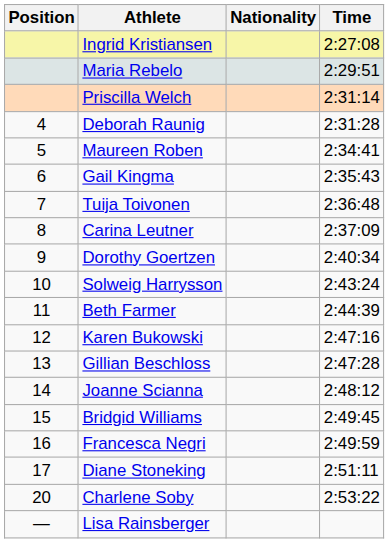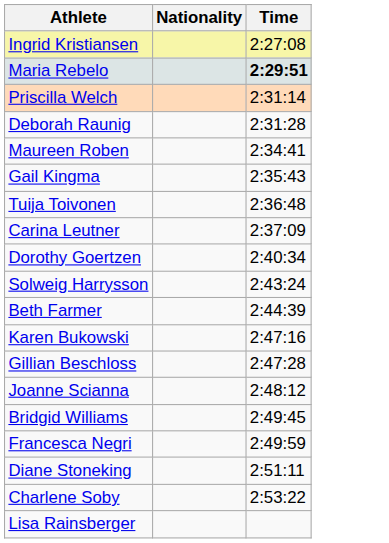 <table class="wikitable sortable">
 <tr>
-<th>Position</th>
 <th>Athlete</th>
 <th>Nationality</th>
 <th>Time</th>
 </tr>
 <tr bgcolor=#F7F6A8>
-<td align=center></td>
 <td><a href='#'>Ingrid Kristiansen</a></td>
 <td></td>
 <td>2:27:08</td>
 </tr>
 <tr bgcolor=#DCE5E5>
-<td align=center></td>
 <td><a href='#'>Maria Rebelo</a></td>
 <td></td>
-<td>2:29:51</td>
+<td><strong>2:29:51</strong></td>
 </tr>
 <tr bgcolor=#FFDAB9>
-<td align=center></td>
 <td><a href='#'>Priscilla Welch</a></td>
 <td></td>
 <td>2:31:14</td>
 </tr>
 <tr>
-<td align=center>4</td>
 <td><a href='#'>Deborah Raunig</a></td>
 <td></td>
 <td>2:31:28</td>
 </tr>
 <tr>
-<td align=center>5</td>
 <td><a href='#'>Maureen Roben</a></td>
 <td></td>
 <td>2:34:41</td>
 </tr>
 <tr>
-<td align=center>6</td>
 <td><a href='#'>Gail Kingma</a></td>
 <td></td>
 <td>2:35:43</td>
 </tr>
 <tr>
-<td align=center>7</td>
 <td><a href='#'>Tuija Toivonen</a></td>
 <td></td>
 <td>2:36:48</td>
 </tr>
 <tr>
-<td align=center>8</td>
 <td><a href='#'>Carina Leutner</a></td>
 <td></td>
 <td>2:37:09</td>
 </tr>
 <tr>
-<td align=center>9</td>
 <td><a href='#'>Dorothy Goertzen</a></td>
 <td></td>
 <td>2:40:34</td>
 </tr>
 <tr>
-<td align=center>10</td>
 <td><a href='#'>Solweig Harrysson</a></td>
 <td></td>
 <td>2:43:24</td>
 </tr>
 <tr>
-<td align=center>11</td>
 <td><a href='#'>Beth Farmer</a></td>
 <td></td>
 <td>2:44:39</td>
 </tr>
 <tr>
-<td align=center>12</td>
 <td><a href='#'>Karen Bukowski</a></td>
 <td></td>
 <td>2:47:16</td>
 </tr>
 <tr>
-<td align=center>13</td>
 <td><a href='#'>Gillian Beschloss</a></td>
 <td></td>
 <td>2:47:28</td>
 </tr>
 <tr>
-<td align=center>14</td>
 <td><a href='#'>Joanne Scianna</a></td>
 <td></td>
 <td>2:48:12</td>
 </tr>
 <tr>
-<td align=center>15</td>
 <td><a href='#'>Bridgid Williams</a></td>
 <td></td>
 <td>2:49:45</td>
 </tr>
 <tr>
-<td align=center>16</td>
 <td><a href='#'>Francesca Negri</a></td>
 <td></td>
 <td>2:49:59</td>
 </tr>
 <tr>
-<td align=center>17</td>
 <td><a href='#'>Diane Stoneking</a></td>
 <td></td>
 <td>2:51:11</td>
 </tr>
 <tr>
-<td align=center>20</td>
 <td><a href='#'>Charlene Soby</a></td>
 <td></td>
 <td>2:53:22</td>
 </tr>
 <tr>
-<td align=center>—</td>
 <td><a href='#'>Lisa Rainsberger</a></td>
 <td></td>
 <td></td>
 </tr>
 </table>
